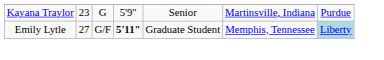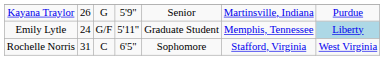 <table class="wikitable sortable" border="1" style="text-align: center;">
 <tr align=center>
 </tr>
 <tr>
 <td><a href='#'>Kayana Traylor</a></td>
-<td>23</td>
+<td>26</td>
 <td>G</td>
 <td>5'9"</td>
 <td>Senior</td>
 <td><a href='#'>Martinsville, Indiana</a></td>
 <td><a href='#'>Purdue</a></td>
 </tr>
 <tr>
 <td>Emily Lytle</td>
-<td>27</td>
+<td>24</td>
 <td>G/F</td>
-<td><strong>5'11"</strong></td>
+<td>5'11"</td>
 <td>Graduate Student</td>
 <td><a href='#'>Memphis, Tennessee</a></td>
 <td style="background: lightblue;"><a href='#'>Liberty</a></td>
 </tr>
+<tr>
+<td>Rochelle Norris</td>
+<td>31</td>
+<td>C</td>
+<td>6'5"</td>
+<td> Sophomore</td>
+<td><a href='#'>Stafford, Virginia</a></td>
+<td><a href='#'>West Virginia</a></td>
+</tr>
 </table>
